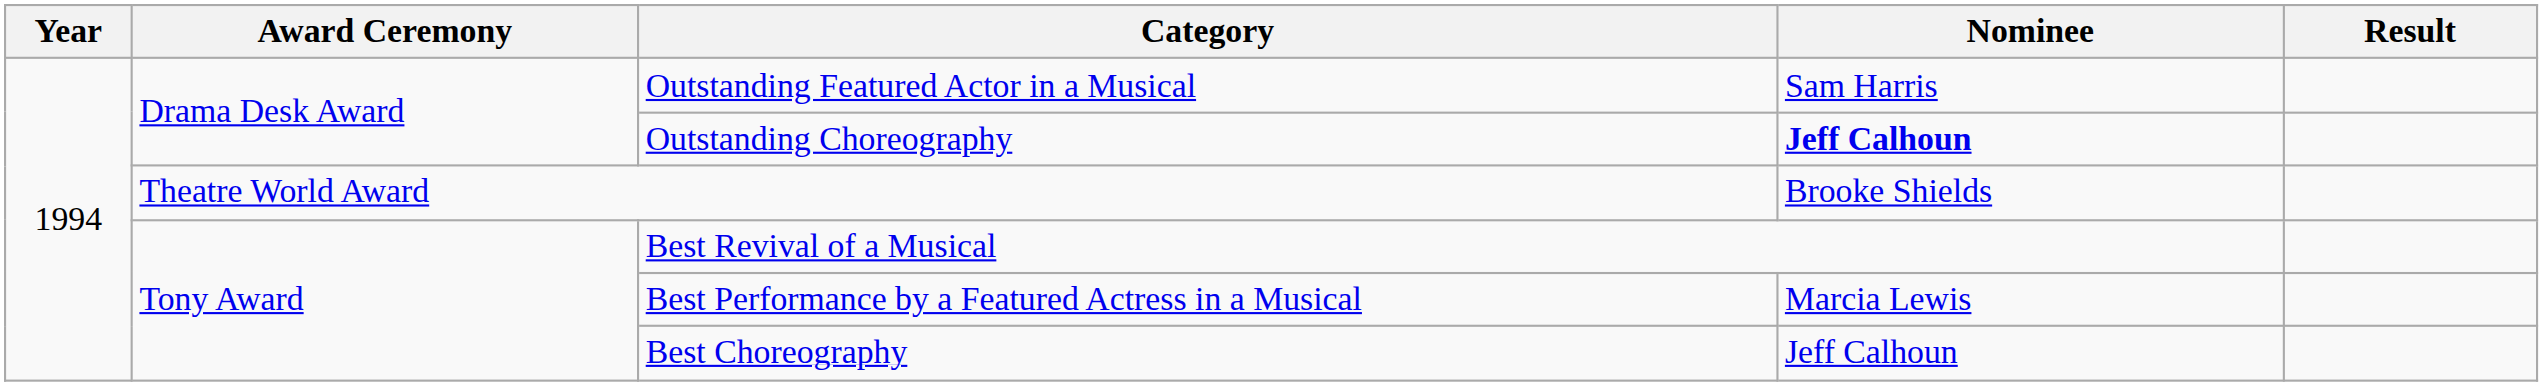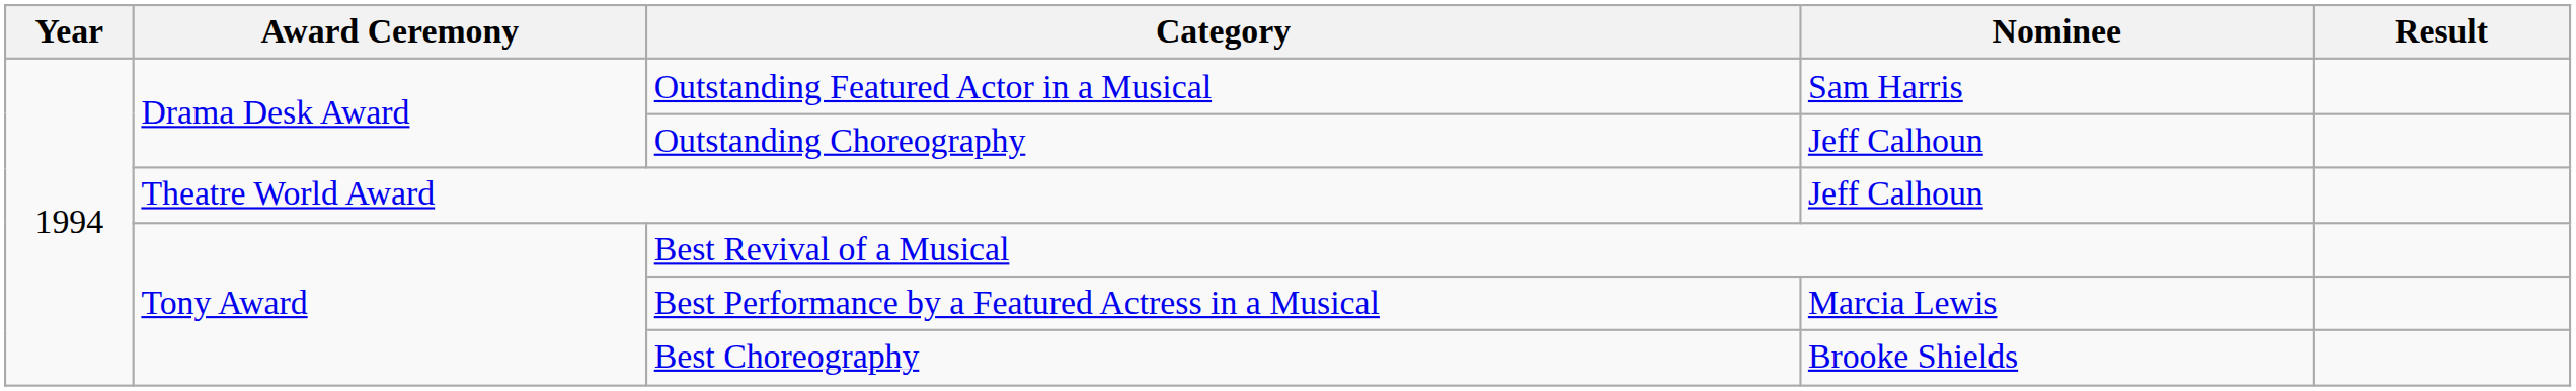 <table class="wikitable" style="width:95%;">
 <tr>
 <th style="width:5%;">Year</th>
 <th style="width:20%;">Award Ceremony</th>
 <th style="width:45%;">Category</th>
 <th style="width:20%;">Nominee</th>
 <th style="width:10%;">Result</th>
 </tr>
 <tr>
 <td rowspan="6" style="text-align:center;">1994</td>
 <td rowspan="2"><a href='#'>Drama Desk Award</a></td>
 <td><a href='#'>Outstanding Featured Actor in a Musical</a></td>
 <td><a href='#'>Sam Harris</a></td>
 <td></td>
 </tr>
 <tr>
 <td><a href='#'>Outstanding Choreography</a></td>
-<td><strong><a href='#'>Jeff Calhoun</a></strong></td>
+<td><a href='#'>Jeff Calhoun</a></td>
 <td></td>
 </tr>
 <tr>
 <td colspan="2"><a href='#'>Theatre World Award</a></td>
-<td><a href='#'>Brooke Shields</a></td>
+<td><a href='#'>Jeff Calhoun</a></td>
 <td></td>
 </tr>
 <tr>
 <td rowspan="3"><a href='#'>Tony Award</a></td>
 <td colspan="2"><a href='#'>Best Revival of a Musical</a></td>
 <td></td>
 </tr>
 <tr>
 <td><a href='#'>Best Performance by a Featured Actress in a Musical</a></td>
 <td><a href='#'>Marcia Lewis</a></td>
 <td></td>
 </tr>
 <tr>
 <td><a href='#'>Best Choreography</a></td>
-<td><a href='#'>Jeff Calhoun</a></td>
+<td><a href='#'>Brooke Shields</a></td>
 <td></td>
 </tr>
 </table>
